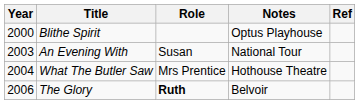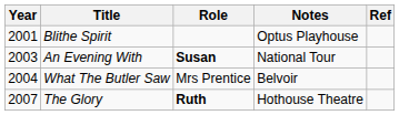 <table class="wikitable sortable">
 <tr>
 <th>Year</th>
 <th>Title</th>
 <th>Role</th>
 <th>Notes</th>
 <th>Ref</th>
 </tr>
 <tr>
-<td>2000</td>
+<td>2001</td>
 <td><em>Blithe Spirit</em></td>
 <td></td>
 <td>Optus Playhouse</td>
 <td></td>
 </tr>
 <tr>
 <td>2003</td>
 <td><em>An Evening With</em></td>
-<td>Susan</td>
+<td><strong>Susan</strong></td>
 <td>National Tour</td>
 <td></td>
 </tr>
 <tr>
 <td>2004</td>
 <td><em>What The Butler Saw</em></td>
 <td>Mrs Prentice</td>
+<td>Belvoir</td>
+<td></td>
+</tr>
+<tr>
+<td>2007</td>
+<td><em>The Glory</em></td>
+<td><strong>Ruth</strong></td>
 <td>Hothouse Theatre</td>
 <td></td>
 </tr>
-<tr>
-<td>2006</td>
-<td><em>The Glory</em></td>
-<td><strong>Ruth</strong></td>
-<td>Belvoir</td>
-<td></td>
-</tr>
 </table>
